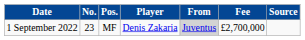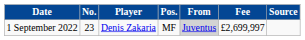 <table class="wikitable plainrowheaders sortable" style="text-align:center">
 <tr>
 <th scope="col" style="background-color:#034694;color:#FFFFFF">Date</th>
 <th scope="col" style="background-color:#034694;color:#FFFFFF">No.</th>
+<th scope="col" style="background-color:#034694;color:#FFFFFF">Player</th>
 <th scope="col" style="background-color:#034694;color:#FFFFFF">Pos.</th>
-<th scope="col" style="background-color:#034694;color:#FFFFFF">Player</th>
 <th scope="col" style="background-color:#034694;color:#FFFFFF">From</th>
 <th scope="col" style="background-color:#034694;color:#FFFFFF" data-sort-type="currency">Fee</th>
 <th scope="col" class="unsortable" style="background-color:#034694;color:#FFFFFF">Source</th>
 </tr>
 <tr>
 <td>1 September 2022</td>
 <td>23</td>
+<td align=left> <a href='#'>Denis Zakaria</a></td>
 <td>MF</td>
-<td align=left> <a href='#'>Denis Zakaria</a></td>
 <td align=left style="background: lightgrey;"> <a href='#'>Juventus</a></td>
-<td>£2,700,000</td>
+<td>£2,699,997</td>
 <td></td>
 </tr>
 </table>
